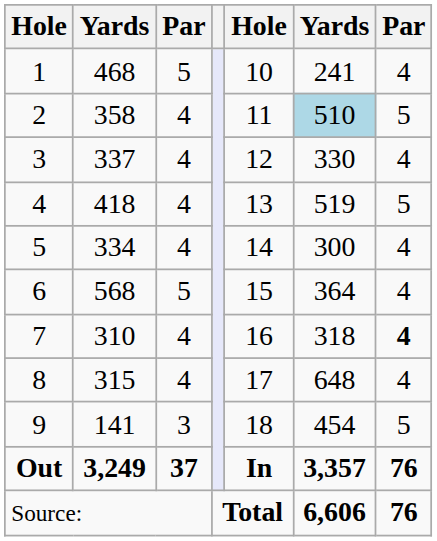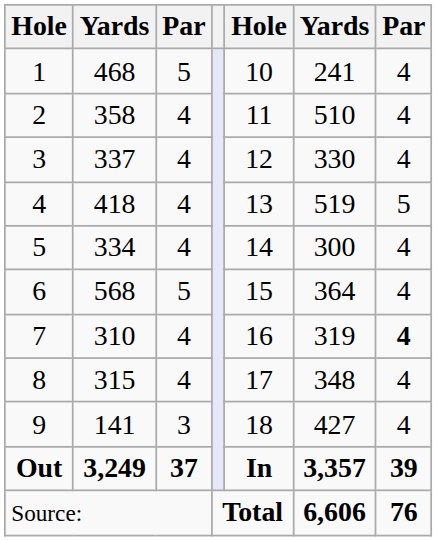 <table class="wikitable" style="text-align:center; font-size:100%;">
 <tr>
 <th>Hole</th>
 <th>Yards</th>
 <th>Par</th>
 <th></th>
 <th>Hole</th>
 <th>Yards</th>
 <th>Par</th>
 </tr>
 <tr>
 <td>1</td>
 <td>468</td>
 <td>5</td>
 <td rowspan=10 style="background:#E6E8FA;"></td>
 <td>10</td>
 <td>241</td>
 <td>4</td>
 </tr>
 <tr>
 <td>2</td>
 <td>358</td>
 <td>4</td>
 <td>11</td>
-<td style="background: lightblue;">510</td>
-<td>5</td>
+<td>510</td>
+<td>4</td>
 </tr>
 <tr>
 <td>3</td>
 <td>337</td>
 <td>4</td>
 <td>12</td>
 <td>330</td>
 <td>4</td>
 </tr>
 <tr>
 <td>4</td>
 <td>418</td>
 <td>4</td>
 <td>13</td>
 <td>519</td>
 <td>5</td>
 </tr>
 <tr>
 <td>5</td>
 <td>334</td>
 <td>4</td>
 <td>14</td>
 <td>300</td>
 <td>4</td>
 </tr>
 <tr>
 <td>6</td>
 <td>568</td>
 <td>5</td>
 <td>15</td>
 <td>364</td>
 <td>4</td>
 </tr>
 <tr>
 <td>7</td>
 <td>310</td>
 <td>4</td>
 <td>16</td>
-<td>318</td>
+<td>319</td>
 <td><strong>4</strong></td>
 </tr>
 <tr>
 <td>8</td>
 <td>315</td>
 <td>4</td>
 <td>17</td>
-<td>648</td>
+<td>348</td>
 <td>4</td>
 </tr>
 <tr>
 <td>9</td>
 <td>141</td>
 <td>3</td>
 <td>18</td>
-<td>454</td>
-<td>5</td>
+<td>427</td>
+<td>4</td>
 </tr>
 <tr>
 <td><strong>Out</strong></td>
 <td><strong>3,249</strong></td>
 <td><strong>37</strong></td>
 <td><strong>In</strong></td>
 <td><strong>3,357</strong></td>
-<td><strong>76</strong></td>
+<td><strong>39</strong></td>
 </tr>
 <tr>
 <td colspan=3 align=left><small>Source:</small></td>
 <td colspan=2><strong>Total</strong></td>
 <td><strong>6,606</strong></td>
 <td><strong>76</strong></td>
 </tr>
 </table>
